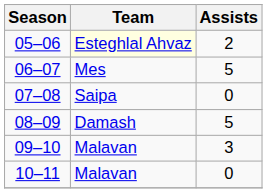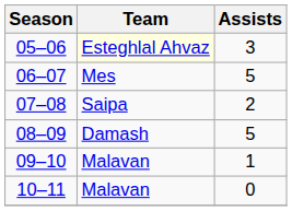 <table class="wikitable" style="text-align: center;">
 <tr>
 <th>Season</th>
 <th>Team</th>
 <th>Assists</th>
 </tr>
 <tr>
 <td><a href='#'>05–06</a></td>
 <td align="left" style="background: lightyellow;"><a href='#'>Esteghlal Ahvaz</a></td>
-<td>2</td>
+<td>3</td>
 </tr>
 <tr>
 <td><a href='#'>06–07</a></td>
 <td align="left"><a href='#'>Mes</a></td>
 <td>5</td>
 </tr>
 <tr>
 <td><a href='#'>07–08</a></td>
 <td align="left"><a href='#'>Saipa</a></td>
-<td>0</td>
+<td>2</td>
 </tr>
 <tr>
 <td><a href='#'>08–09</a></td>
 <td align="left"><a href='#'>Damash</a></td>
 <td>5</td>
 </tr>
 <tr>
 <td><a href='#'>09–10</a></td>
 <td align="left"><a href='#'>Malavan</a></td>
-<td>3</td>
+<td>1</td>
 </tr>
 <tr>
 <td><a href='#'>10–11</a></td>
 <td align="left"><a href='#'>Malavan</a></td>
 <td>0</td>
 </tr>
 <tr>
 </tr>
 </table>
